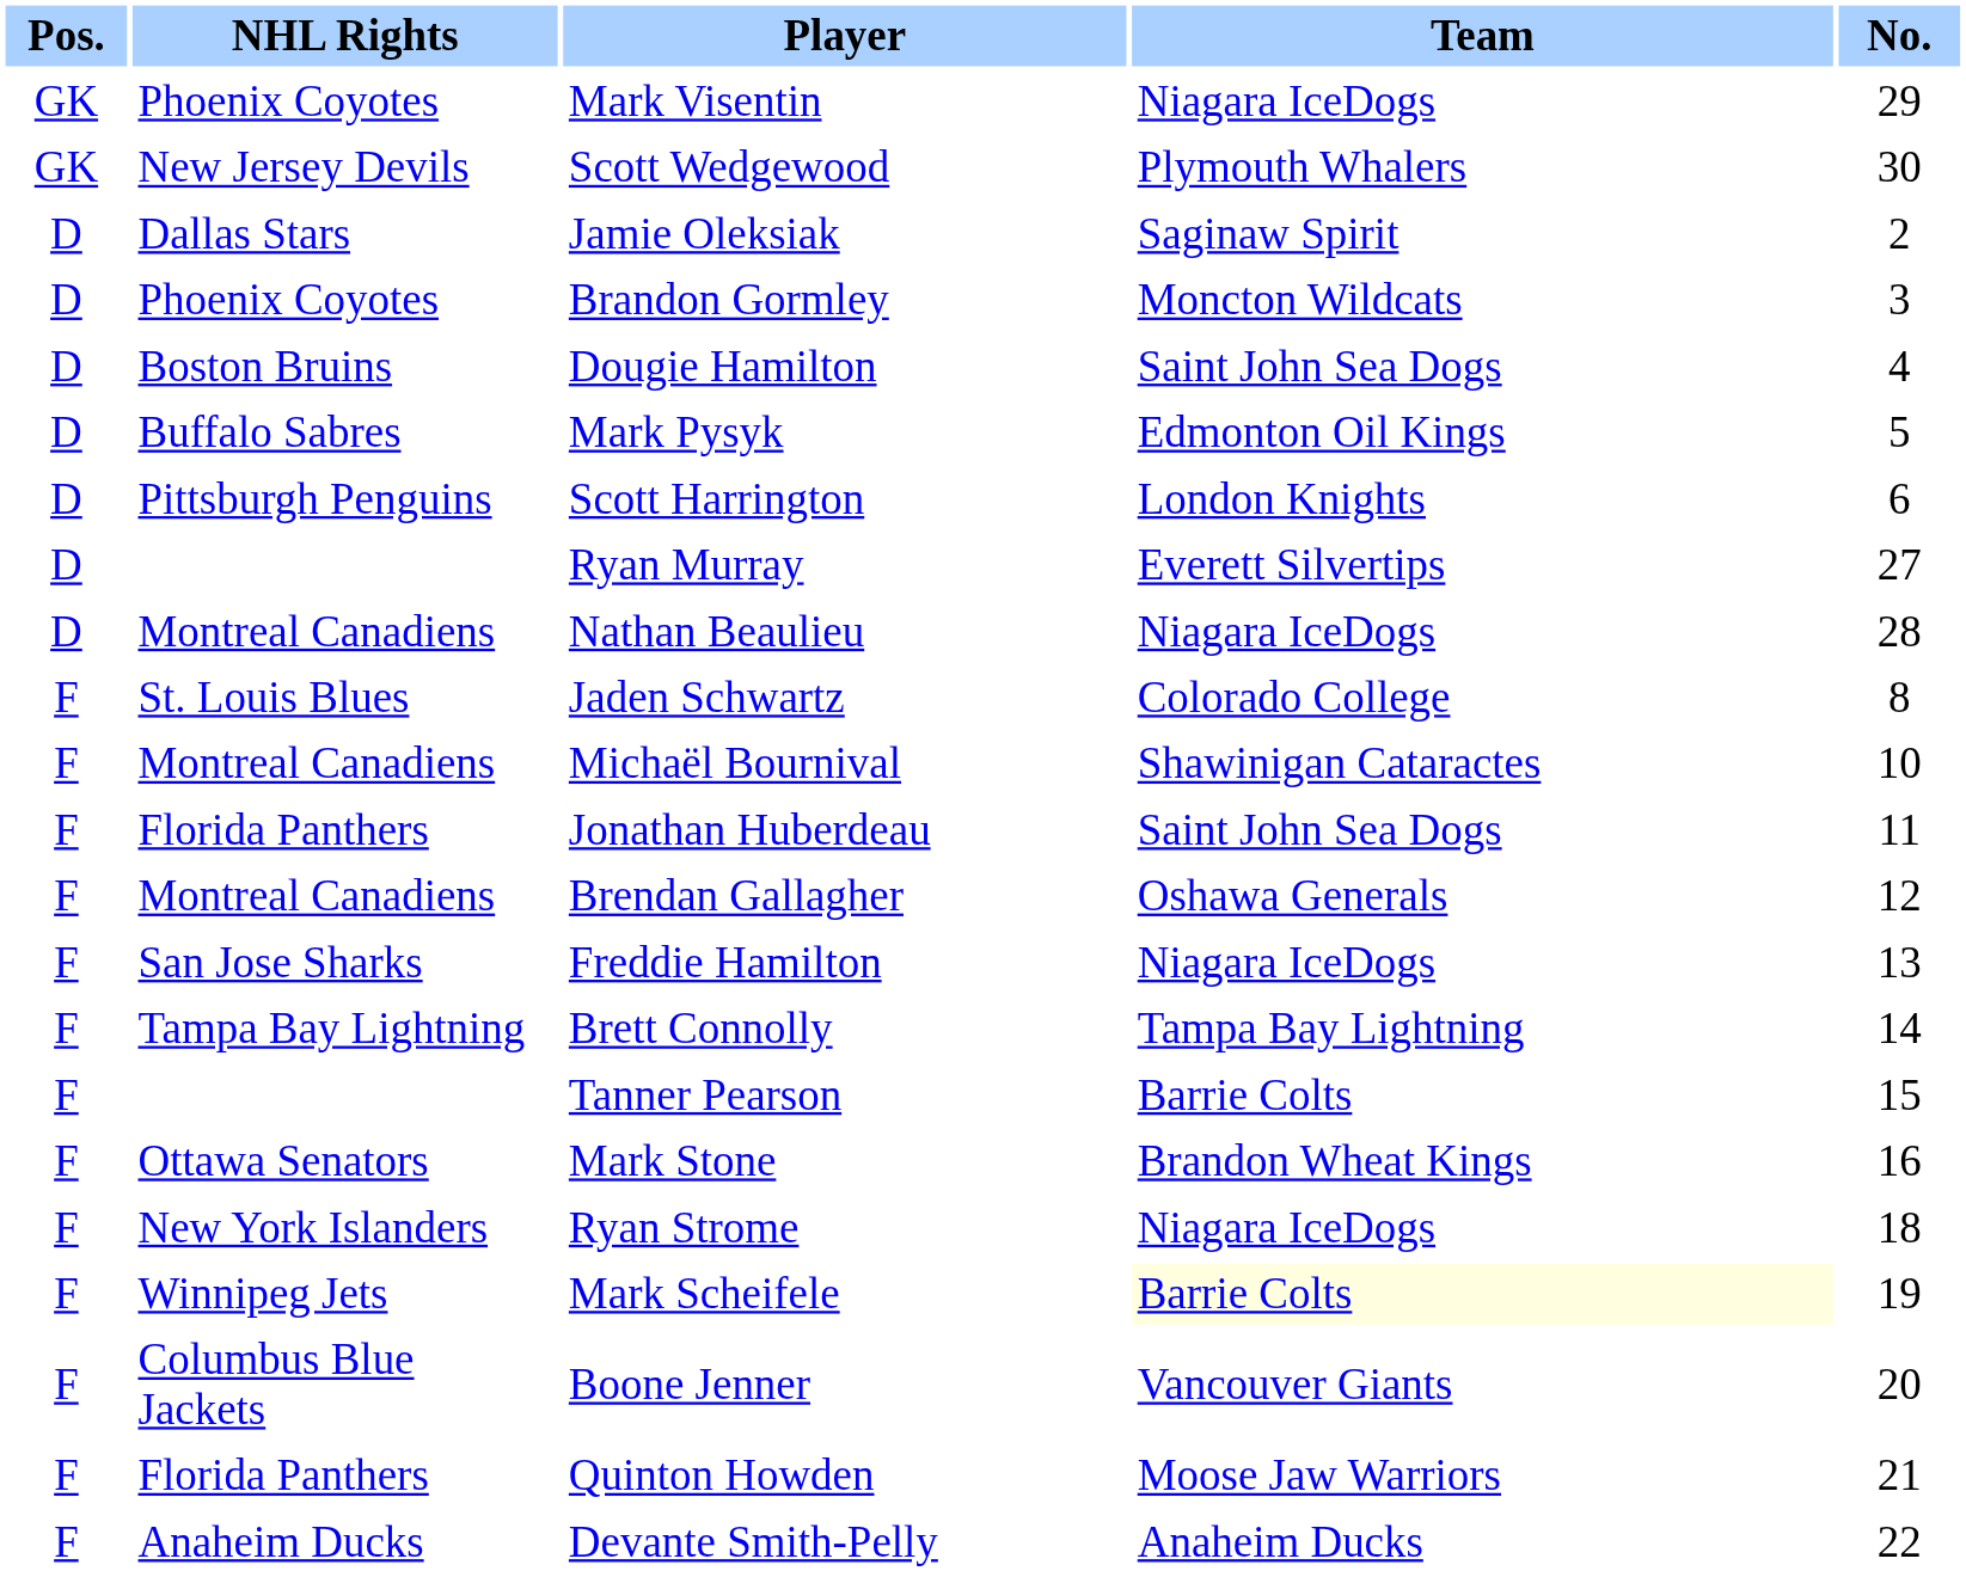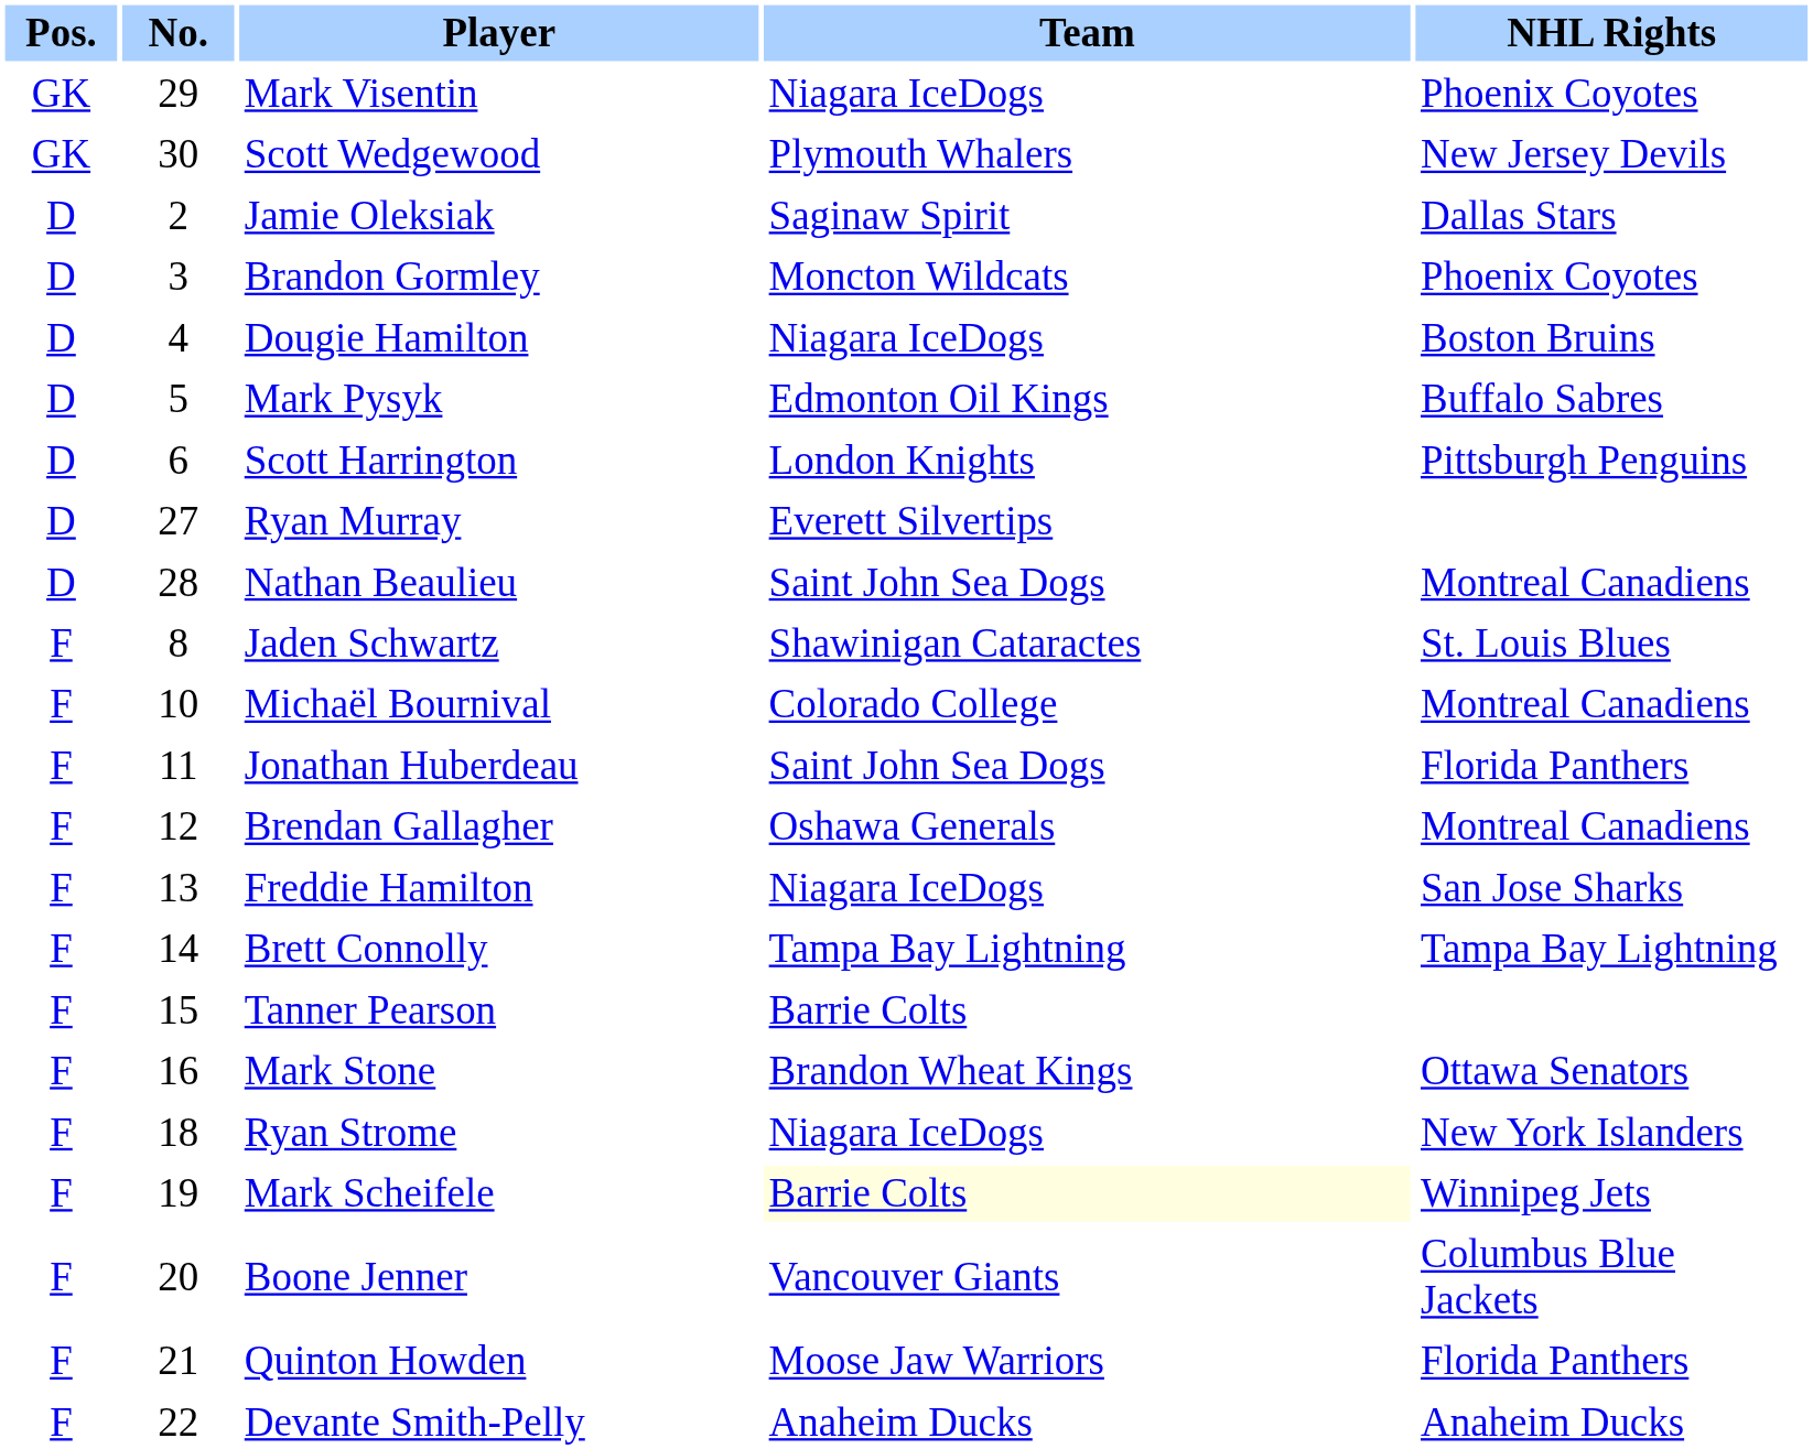 <table border="0" cellspacing="2" cellpadding="2">
 <tr bgcolor=AAD0FF>
 <th width=40>Pos.</th>
-<th width=150>NHL Rights</th>
+<th width=40>No.</th>
 <th width=200>Player</th>
 <th width=250>Team</th>
-<th width=40>No.</th>
+<th width=150>NHL Rights</th>
 </tr>
 <tr>
 <td style="text-align:center;"><a href='#'>GK</a></td>
-<td><a href='#'>Phoenix Coyotes</a></td>
+<td style="text-align:center;">29</td>
 <td><a href='#'>Mark Visentin</a></td>
 <td> <a href='#'>Niagara IceDogs</a></td>
-<td style="text-align:center;">29</td>
+<td><a href='#'>Phoenix Coyotes</a></td>
 </tr>
 <tr>
 <td style="text-align:center;"><a href='#'>GK</a></td>
-<td><a href='#'>New Jersey Devils</a></td>
+<td style="text-align:center;">30</td>
 <td><a href='#'>Scott Wedgewood</a></td>
 <td> <a href='#'>Plymouth Whalers</a></td>
-<td style="text-align:center;">30</td>
+<td><a href='#'>New Jersey Devils</a></td>
 </tr>
 <tr>
 <td style="text-align:center;"><a href='#'>D</a></td>
-<td><a href='#'>Dallas Stars</a></td>
+<td style="text-align:center;">2</td>
 <td><a href='#'>Jamie Oleksiak</a></td>
 <td> <a href='#'>Saginaw Spirit</a></td>
-<td style="text-align:center;">2</td>
+<td><a href='#'>Dallas Stars</a></td>
 </tr>
 <tr>
 <td style="text-align:center;"><a href='#'>D</a></td>
-<td><a href='#'>Phoenix Coyotes</a></td>
+<td style="text-align:center;">3</td>
 <td><a href='#'>Brandon Gormley</a></td>
 <td> <a href='#'>Moncton Wildcats</a></td>
-<td style="text-align:center;">3</td>
+<td><a href='#'>Phoenix Coyotes</a></td>
 </tr>
 <tr>
 <td style="text-align:center;"><a href='#'>D</a></td>
+<td style="text-align:center;">4</td>
+<td><a href='#'>Dougie Hamilton</a></td>
+<td> <a href='#'>Niagara IceDogs</a></td>
 <td><a href='#'>Boston Bruins</a></td>
-<td><a href='#'>Dougie Hamilton</a></td>
-<td> <a href='#'>Saint John Sea Dogs</a></td>
-<td style="text-align:center;">4</td>
 </tr>
 <tr>
 <td style="text-align:center;"><a href='#'>D</a></td>
-<td><a href='#'>Buffalo Sabres</a></td>
+<td style="text-align:center;">5</td>
 <td><a href='#'>Mark Pysyk</a></td>
 <td> <a href='#'>Edmonton Oil Kings</a></td>
-<td style="text-align:center;">5</td>
+<td><a href='#'>Buffalo Sabres</a></td>
 </tr>
 <tr>
 <td style="text-align:center;"><a href='#'>D</a></td>
-<td><a href='#'>Pittsburgh Penguins</a></td>
+<td style="text-align:center;">6</td>
 <td><a href='#'>Scott Harrington</a></td>
 <td> <a href='#'>London Knights</a></td>
-<td style="text-align:center;">6</td>
+<td><a href='#'>Pittsburgh Penguins</a></td>
 </tr>
 <tr>
 <td style="text-align:center;"><a href='#'>D</a></td>
-<td></td>
+<td style="text-align:center;">27</td>
 <td><a href='#'>Ryan Murray</a></td>
 <td> <a href='#'>Everett Silvertips</a></td>
-<td style="text-align:center;">27</td>
+<td></td>
 </tr>
 <tr>
 <td style="text-align:center;"><a href='#'>D</a></td>
+<td style="text-align:center;">28</td>
+<td><a href='#'>Nathan Beaulieu</a></td>
+<td> <a href='#'>Saint John Sea Dogs</a></td>
 <td><a href='#'>Montreal Canadiens</a></td>
-<td><a href='#'>Nathan Beaulieu</a></td>
-<td> <a href='#'>Niagara IceDogs</a></td>
-<td style="text-align:center;">28</td>
 </tr>
 <tr>
 <td style="text-align:center;"><a href='#'>F</a></td>
+<td style="text-align:center;">8</td>
+<td><a href='#'>Jaden Schwartz</a></td>
+<td> <a href='#'>Shawinigan Cataractes</a></td>
 <td><a href='#'>St. Louis Blues</a></td>
-<td><a href='#'>Jaden Schwartz</a></td>
-<td> <a href='#'>Colorado College</a></td>
-<td style="text-align:center;">8</td>
 </tr>
 <tr>
 <td style="text-align:center;"><a href='#'>F</a></td>
+<td style="text-align:center;">10</td>
+<td><a href='#'>Michaël Bournival</a></td>
+<td> <a href='#'>Colorado College</a></td>
 <td><a href='#'>Montreal Canadiens</a></td>
-<td><a href='#'>Michaël Bournival</a></td>
-<td> <a href='#'>Shawinigan Cataractes</a></td>
-<td style="text-align:center;">10</td>
 </tr>
 <tr>
 <td style="text-align:center;"><a href='#'>F</a></td>
-<td><a href='#'>Florida Panthers</a></td>
+<td style="text-align:center;">11</td>
 <td><a href='#'>Jonathan Huberdeau</a></td>
 <td> <a href='#'>Saint John Sea Dogs</a></td>
-<td style="text-align:center;">11</td>
+<td><a href='#'>Florida Panthers</a></td>
 </tr>
 <tr>
 <td style="text-align:center;"><a href='#'>F</a></td>
-<td><a href='#'>Montreal Canadiens</a></td>
+<td style="text-align:center;">12</td>
 <td><a href='#'>Brendan Gallagher</a></td>
 <td> <a href='#'>Oshawa Generals</a></td>
-<td style="text-align:center;">12</td>
+<td><a href='#'>Montreal Canadiens</a></td>
 </tr>
 <tr>
 <td style="text-align:center;"><a href='#'>F</a></td>
-<td><a href='#'>San Jose Sharks</a></td>
+<td style="text-align:center;">13</td>
 <td><a href='#'>Freddie Hamilton</a></td>
 <td> <a href='#'>Niagara IceDogs</a></td>
-<td style="text-align:center;">13</td>
+<td><a href='#'>San Jose Sharks</a></td>
 </tr>
 <tr>
 <td style="text-align:center;"><a href='#'>F</a></td>
-<td><a href='#'>Tampa Bay Lightning</a></td>
+<td style="text-align:center;">14</td>
 <td><a href='#'>Brett Connolly</a></td>
 <td> <a href='#'>Tampa Bay Lightning</a></td>
-<td style="text-align:center;">14</td>
+<td><a href='#'>Tampa Bay Lightning</a></td>
 </tr>
 <tr>
 <td style="text-align:center;"><a href='#'>F</a></td>
-<td></td>
+<td style="text-align:center;">15</td>
 <td><a href='#'>Tanner Pearson</a></td>
 <td> <a href='#'>Barrie Colts</a></td>
-<td style="text-align:center;">15</td>
+<td></td>
 </tr>
 <tr>
 <td style="text-align:center;"><a href='#'>F</a></td>
-<td><a href='#'>Ottawa Senators</a></td>
+<td style="text-align:center;">16</td>
 <td><a href='#'>Mark Stone</a></td>
 <td> <a href='#'>Brandon Wheat Kings</a></td>
-<td style="text-align:center;">16</td>
+<td><a href='#'>Ottawa Senators</a></td>
 </tr>
 <tr>
 <td style="text-align:center;"><a href='#'>F</a></td>
-<td><a href='#'>New York Islanders</a></td>
+<td style="text-align:center;">18</td>
 <td><a href='#'>Ryan Strome</a></td>
 <td> <a href='#'>Niagara IceDogs</a></td>
-<td style="text-align:center;">18</td>
+<td><a href='#'>New York Islanders</a></td>
 </tr>
 <tr>
 <td style="text-align:center;"><a href='#'>F</a></td>
-<td><a href='#'>Winnipeg Jets</a></td>
+<td style="text-align:center;">19</td>
 <td><a href='#'>Mark Scheifele</a></td>
 <td style="background: lightyellow;"> <a href='#'>Barrie Colts</a></td>
-<td style="text-align:center;">19</td>
+<td><a href='#'>Winnipeg Jets</a></td>
 </tr>
 <tr>
 <td style="text-align:center;"><a href='#'>F</a></td>
-<td><a href='#'>Columbus Blue Jackets</a></td>
+<td style="text-align:center;">20</td>
 <td><a href='#'>Boone Jenner</a></td>
 <td> <a href='#'>Vancouver Giants</a></td>
-<td style="text-align:center;">20</td>
+<td><a href='#'>Columbus Blue Jackets</a></td>
 </tr>
 <tr>
 <td style="text-align:center;"><a href='#'>F</a></td>
-<td><a href='#'>Florida Panthers</a></td>
+<td style="text-align:center;">21</td>
 <td><a href='#'>Quinton Howden</a></td>
 <td> <a href='#'>Moose Jaw Warriors</a></td>
-<td style="text-align:center;">21</td>
+<td><a href='#'>Florida Panthers</a></td>
 </tr>
 <tr>
 <td style="text-align:center;"><a href='#'>F</a></td>
-<td><a href='#'>Anaheim Ducks</a></td>
+<td style="text-align:center;">22</td>
 <td><a href='#'>Devante Smith-Pelly</a></td>
 <td> <a href='#'>Anaheim Ducks</a></td>
-<td style="text-align:center;">22</td>
+<td><a href='#'>Anaheim Ducks</a></td>
 </tr>
 </table>
